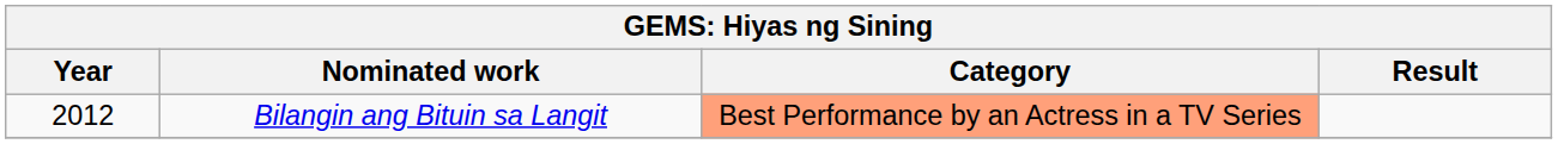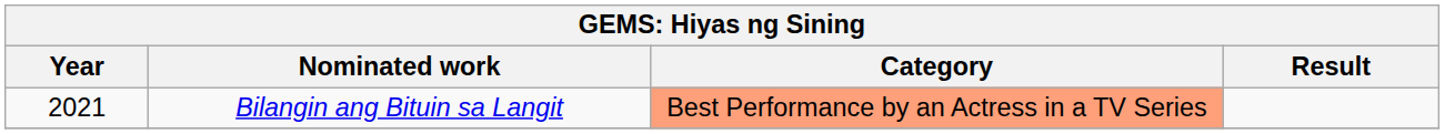 <table width="70%" class="wikitable sortable">
 <tr>
 <th colspan="4" align="center"><strong>GEMS: Hiyas ng Sining</strong></th>
 </tr>
 <tr>
 <th width="10%">Year</th>
 <th width="35%">Nominated work</th>
 <th width="40%">Category</th>
 <th width="15%">Result</th>
 </tr>
 <tr>
-<td align="center">2012</td>
+<td align="center">2021</td>
 <td align="center"><em><a href='#'>Bilangin ang Bituin sa Langit</a></em></td>
 <td align="center" style="background: lightsalmon;">Best Performance by an Actress in a TV Series</td>
 <td></td>
 </tr>
 <tr>
 </tr>
 </table>
